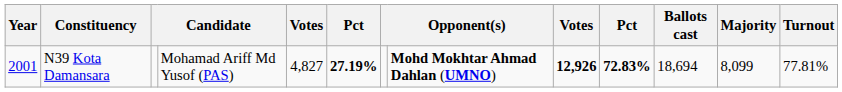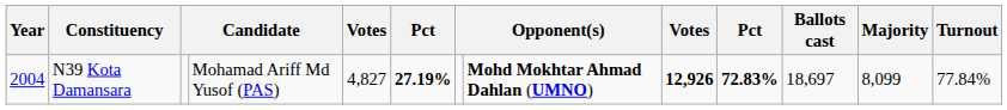 <table class="wikitable" style="margin:0.5em ; font-size:95%">
 <tr>
 <th>Year</th>
 <th>Constituency</th>
 <th colspan=2>Candidate</th>
 <th>Votes</th>
 <th>Pct</th>
 <th colspan=2>Opponent(s)</th>
 <th>Votes</th>
 <th>Pct</th>
 <th>Ballots cast</th>
 <th>Majority</th>
 <th>Turnout</th>
 </tr>
 <tr>
-<td><a href='#'>2001</a></td>
+<td><a href='#'>2004</a></td>
 <td>N39 <a href='#'>Kota Damansara</a></td>
 <td></td>
 <td>Mohamad Ariff Md Yusof (<a href='#'>PAS</a>)</td>
 <td align="right">4,827</td>
 <td><strong>27.19%</strong></td>
 <td></td>
 <td><strong>Mohd Mokhtar Ahmad Dahlan</strong> (<a href='#'><strong>UMNO</strong></a>)</td>
 <td align="right"><strong>12,926</strong></td>
 <td><strong>72.83%</strong></td>
-<td>18,694</td>
+<td>18,697</td>
 <td>8,099</td>
-<td>77.81%</td>
+<td>77.84%</td>
 </tr>
 </table>
